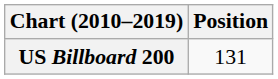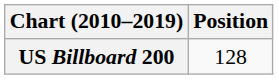 <table class="wikitable plainrowheaders" style="text-align:center">
 <tr>
 <th scope="col">Chart (2010–2019)</th>
 <th scope="col">Position</th>
 </tr>
 <tr>
 <th scope="row">US <em>Billboard</em> 200</th>
-<td>131</td>
+<td>128</td>
 </tr>
 </table>
